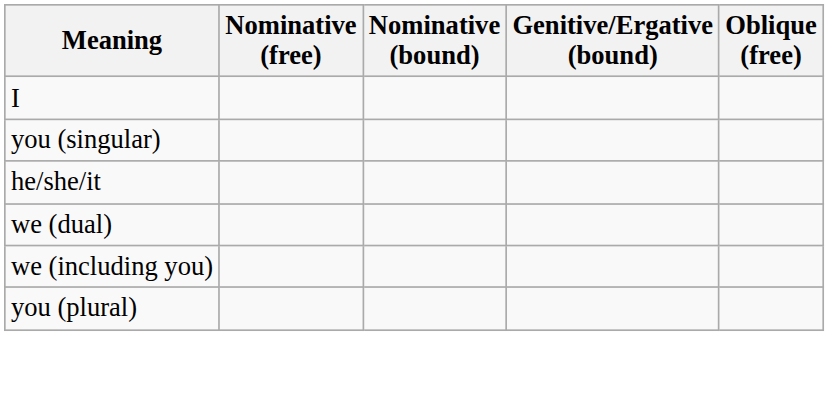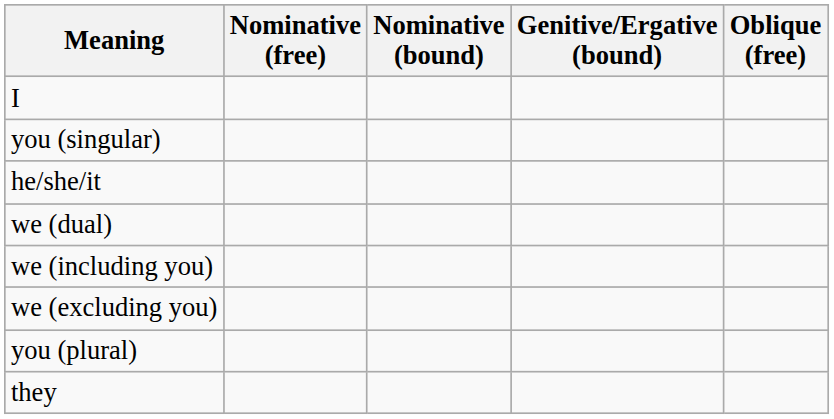 <table class="wikitable">
 <tr>
 <th>Meaning</th>
 <th>Nominative<br>(free)</th>
 <th>Nominative<br>(bound)</th>
 <th>Genitive/Ergative<br>(bound)</th>
 <th>Oblique<br>(free)</th>
 </tr>
 <tr>
 <td>I</td>
 <td></td>
 <td></td>
 <td></td>
 <td></td>
 </tr>
 <tr>
 <td>you (singular)</td>
 <td></td>
 <td></td>
 <td></td>
 <td></td>
 </tr>
 <tr>
 <td>he/she/it</td>
 <td></td>
 <td></td>
 <td></td>
 <td></td>
 </tr>
 <tr>
 <td>we (dual)</td>
 <td></td>
 <td></td>
 <td></td>
 <td></td>
 </tr>
 <tr>
 <td>we (including you)</td>
 <td></td>
 <td></td>
 <td></td>
 <td></td>
 </tr>
 <tr>
+<td>we (excluding you)</td>
+<td></td>
+<td></td>
+<td></td>
+<td></td>
+</tr>
+<tr>
 <td>you (plural)</td>
 <td></td>
 <td></td>
 <td></td>
 <td></td>
 </tr>
+<tr>
+<td>they</td>
+<td></td>
+<td></td>
+<td></td>
+<td></td>
+</tr>
 </table>
